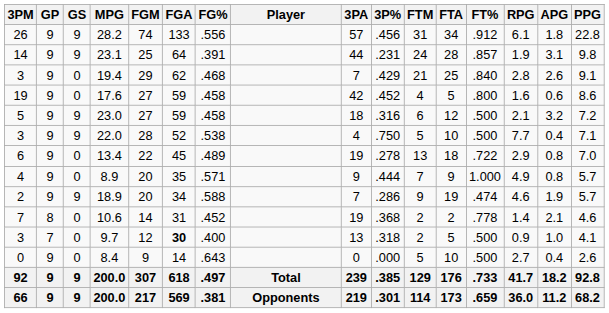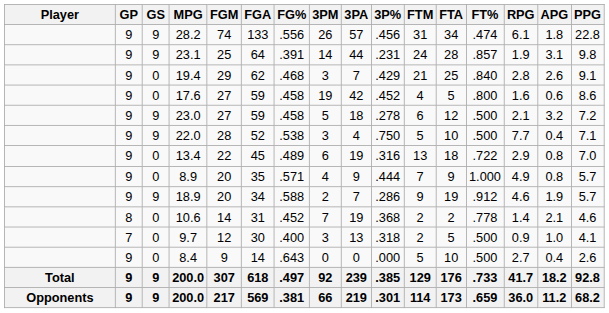 <table class="wikitable sortable" style="text-align:center; font-size:95%">
 <tr>
-<th scope="col" width="25px">3PM</th>
+<th scope="col" width="125px">Player</th>
 <th scope="col" width="25px">GP</th>
 <th scope="col" width="25px">GS</th>
 <th scope="col" width="25px">MPG</th>
 <th scope="col" width="25px">FGM</th>
 <th scope="col" width="25px">FGA</th>
 <th scope="col" width="25px">FG%</th>
-<th scope="col" width="125px">Player</th>
+<th scope="col" width="25px">3PM</th>
 <th scope="col" width="25px">3PA</th>
 <th scope="col" width="25px">3P%</th>
 <th scope="col" width="25px">FTM</th>
 <th scope="col" width="25px">FTA</th>
 <th scope="col" width="25px">FT%</th>
 <th scope="col" width="25px">RPG</th>
 <th scope="col" width="25px">APG</th>
 <th scope="col" width="25px">PPG</th>
 </tr>
 <tr>
-<td>26</td>
+<td></td>
 <td>9</td>
 <td>9</td>
 <td>28.2</td>
 <td>74</td>
 <td>133</td>
 <td>.556</td>
-<td></td>
+<td>26</td>
 <td>57</td>
 <td>.456</td>
 <td>31</td>
 <td>34</td>
-<td>.912</td>
+<td>.474</td>
 <td>6.1</td>
 <td>1.8</td>
 <td>22.8</td>
 </tr>
 <tr>
-<td>14</td>
+<td></td>
 <td>9</td>
 <td>9</td>
 <td>23.1</td>
 <td>25</td>
 <td>64</td>
 <td>.391</td>
-<td></td>
+<td>14</td>
 <td>44</td>
 <td>.231</td>
 <td>24</td>
 <td>28</td>
 <td>.857</td>
 <td>1.9</td>
 <td>3.1</td>
 <td>9.8</td>
 </tr>
 <tr>
-<td>3</td>
+<td></td>
 <td>9</td>
 <td>0</td>
 <td>19.4</td>
 <td>29</td>
 <td>62</td>
 <td>.468</td>
-<td></td>
+<td>3</td>
 <td>7</td>
 <td>.429</td>
 <td>21</td>
 <td>25</td>
 <td>.840</td>
 <td>2.8</td>
 <td>2.6</td>
 <td>9.1</td>
 </tr>
 <tr>
-<td>19</td>
+<td></td>
 <td>9</td>
 <td>0</td>
 <td>17.6</td>
 <td>27</td>
 <td>59</td>
 <td>.458</td>
-<td></td>
+<td>19</td>
 <td>42</td>
 <td>.452</td>
 <td>4</td>
 <td>5</td>
 <td>.800</td>
 <td>1.6</td>
 <td>0.6</td>
 <td>8.6</td>
 </tr>
 <tr>
-<td>5</td>
+<td></td>
 <td>9</td>
 <td>9</td>
 <td>23.0</td>
 <td>27</td>
 <td>59</td>
 <td>.458</td>
-<td></td>
+<td>5</td>
 <td>18</td>
-<td>.316</td>
+<td>.278</td>
 <td>6</td>
 <td>12</td>
 <td>.500</td>
 <td>2.1</td>
 <td>3.2</td>
 <td>7.2</td>
 </tr>
 <tr>
-<td>3</td>
+<td></td>
 <td>9</td>
 <td>9</td>
 <td>22.0</td>
 <td>28</td>
 <td>52</td>
 <td>.538</td>
-<td></td>
+<td>3</td>
 <td>4</td>
 <td>.750</td>
 <td>5</td>
 <td>10</td>
 <td>.500</td>
 <td>7.7</td>
 <td>0.4</td>
 <td>7.1</td>
 </tr>
 <tr>
-<td>6</td>
+<td></td>
 <td>9</td>
 <td>0</td>
 <td>13.4</td>
 <td>22</td>
 <td>45</td>
 <td>.489</td>
-<td></td>
+<td>6</td>
 <td>19</td>
-<td>.278</td>
+<td>.316</td>
 <td>13</td>
 <td>18</td>
 <td>.722</td>
 <td>2.9</td>
 <td>0.8</td>
 <td>7.0</td>
 </tr>
 <tr>
-<td>4</td>
+<td></td>
 <td>9</td>
 <td>0</td>
 <td>8.9</td>
 <td>20</td>
 <td>35</td>
 <td>.571</td>
-<td></td>
+<td>4</td>
 <td>9</td>
 <td>.444</td>
 <td>7</td>
 <td>9</td>
 <td>1.000</td>
 <td>4.9</td>
 <td>0.8</td>
 <td>5.7</td>
 </tr>
 <tr>
-<td>2</td>
+<td></td>
 <td>9</td>
 <td>9</td>
 <td>18.9</td>
 <td>20</td>
 <td>34</td>
 <td>.588</td>
-<td></td>
+<td>2</td>
 <td>7</td>
 <td>.286</td>
 <td>9</td>
 <td>19</td>
-<td>.474</td>
+<td>.912</td>
 <td>4.6</td>
 <td>1.9</td>
 <td>5.7</td>
 </tr>
 <tr>
-<td>7</td>
+<td></td>
 <td>8</td>
 <td>0</td>
 <td>10.6</td>
 <td>14</td>
 <td>31</td>
 <td>.452</td>
-<td></td>
+<td>7</td>
 <td>19</td>
 <td>.368</td>
 <td>2</td>
 <td>2</td>
 <td>.778</td>
 <td>1.4</td>
 <td>2.1</td>
 <td>4.6</td>
 </tr>
 <tr>
-<td>3</td>
+<td></td>
 <td>7</td>
 <td>0</td>
 <td>9.7</td>
 <td>12</td>
-<td><strong>30</strong></td>
+<td>30</td>
 <td>.400</td>
-<td></td>
+<td>3</td>
 <td>13</td>
 <td>.318</td>
 <td>2</td>
 <td>5</td>
 <td>.500</td>
 <td>0.9</td>
 <td>1.0</td>
 <td>4.1</td>
 </tr>
 <tr>
-<td>0</td>
+<td></td>
 <td>9</td>
 <td>0</td>
 <td>8.4</td>
 <td>9</td>
 <td>14</td>
 <td>.643</td>
-<td></td>
+<td>0</td>
 <td>0</td>
 <td>.000</td>
 <td>5</td>
 <td>10</td>
 <td>.500</td>
 <td>2.7</td>
 <td>0.4</td>
 <td>2.6</td>
 </tr>
 <tr class="sortbottom">
-<th>92</th>
+<th>Total</th>
 <th>9</th>
 <th>9</th>
 <th>200.0</th>
 <th>307</th>
 <th>618</th>
 <th>.497</th>
-<th>Total</th>
+<th>92</th>
 <th>239</th>
 <th>.385</th>
 <th>129</th>
 <th>176</th>
 <th>.733</th>
 <th>41.7</th>
 <th>18.2</th>
 <th>92.8</th>
 </tr>
 <tr>
-<th>66</th>
+<th>Opponents</th>
 <th>9</th>
 <th>9</th>
 <th>200.0</th>
 <th>217</th>
 <th>569</th>
 <th>.381</th>
-<th>Opponents</th>
+<th>66</th>
 <th>219</th>
 <th>.301</th>
 <th>114</th>
 <th>173</th>
 <th>.659</th>
 <th>36.0</th>
 <th>11.2</th>
 <th>68.2</th>
 </tr>
 </table>
